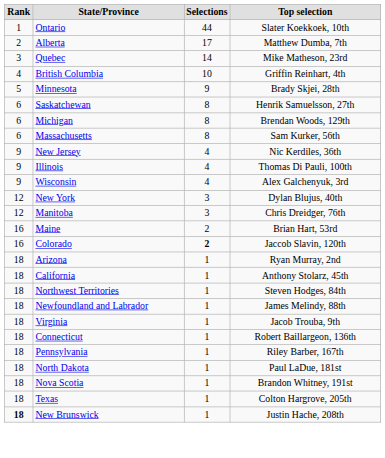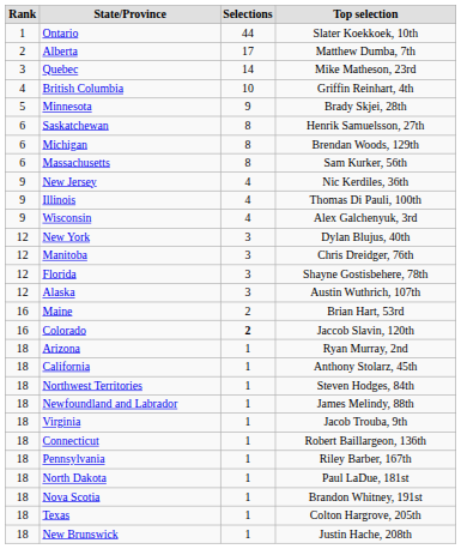 <table class="wikitable" style="text-align: center">
 <tr>
 <th style="background:#e0e0e0; width:2.5em;">Rank</th>
 <th style="background:#e0e0e0; width:15em;">State/Province</th>
 <th style="background:#e0e0e0; width:4em;">Selections</th>
 <th style="background:#e0e0e0; width:15em;">Top selection</th>
 </tr>
 <tr>
 <td>1</td>
 <td style="text-align:left;"> <a href='#'>Ontario</a></td>
 <td>44</td>
 <td>Slater Koekkoek, 10th</td>
 </tr>
 <tr>
 <td>2</td>
 <td style="text-align:left;"> <a href='#'>Alberta</a></td>
 <td>17</td>
 <td>Matthew Dumba, 7th</td>
 </tr>
 <tr>
 <td>3</td>
 <td style="text-align:left;"> <a href='#'>Quebec</a></td>
 <td>14</td>
 <td>Mike Matheson, 23rd</td>
 </tr>
 <tr>
 <td>4</td>
 <td style="text-align:left;"> <a href='#'>British Columbia</a></td>
 <td>10</td>
 <td>Griffin Reinhart, 4th</td>
 </tr>
 <tr>
 <td>5</td>
 <td style="text-align:left;"> <a href='#'>Minnesota</a></td>
 <td>9</td>
 <td>Brady Skjei, 28th</td>
 </tr>
 <tr>
 <td>6</td>
 <td style="text-align:left;"> <a href='#'>Saskatchewan</a></td>
 <td>8</td>
 <td>Henrik Samuelsson, 27th</td>
 </tr>
 <tr>
 <td>6</td>
 <td style="text-align:left;"> <a href='#'>Michigan</a></td>
 <td>8</td>
 <td>Brendan Woods, 129th</td>
 </tr>
 <tr>
 <td>6</td>
 <td style="text-align:left;"> <a href='#'>Massachusetts</a></td>
 <td>8</td>
 <td>Sam Kurker, 56th</td>
 </tr>
 <tr>
 <td>9</td>
 <td style="text-align:left;"> <a href='#'>New Jersey</a></td>
 <td>4</td>
 <td>Nic Kerdiles, 36th</td>
 </tr>
 <tr>
 <td>9</td>
 <td style="text-align:left;"> <a href='#'>Illinois</a></td>
 <td>4</td>
 <td>Thomas Di Pauli, 100th</td>
 </tr>
 <tr>
 <td>9</td>
 <td style="text-align:left;"> <a href='#'>Wisconsin</a></td>
 <td>4</td>
 <td>Alex Galchenyuk, 3rd</td>
 </tr>
 <tr>
 <td>12</td>
 <td style="text-align:left;"> <a href='#'>New York</a></td>
 <td>3</td>
 <td>Dylan Blujus, 40th</td>
 </tr>
 <tr>
 <td>12</td>
 <td style="text-align:left;"> <a href='#'>Manitoba</a></td>
 <td>3</td>
 <td>Chris Dreidger, 76th</td>
 </tr>
 <tr>
+<td>12</td>
+<td style="text-align:left;"> <a href='#'>Florida</a></td>
+<td>3</td>
+<td>Shayne Gostisbehere, 78th</td>
+</tr>
+<tr>
+<td>12</td>
+<td style="text-align:left;"> <a href='#'>Alaska</a></td>
+<td>3</td>
+<td>Austin Wuthrich, 107th</td>
+</tr>
+<tr>
 <td>16</td>
 <td style="text-align:left;"> <a href='#'>Maine</a></td>
 <td>2</td>
 <td>Brian Hart, 53rd</td>
 </tr>
 <tr>
 <td>16</td>
 <td style="text-align:left;"> <a href='#'>Colorado</a></td>
 <td><strong>2</strong></td>
 <td>Jaccob Slavin, 120th</td>
 </tr>
 <tr>
 <td>18</td>
 <td style="text-align:left;"> <a href='#'>Arizona</a></td>
 <td>1</td>
 <td>Ryan Murray, 2nd</td>
 </tr>
 <tr>
 <td>18</td>
 <td style="text-align:left;"> <a href='#'>California</a></td>
 <td>1</td>
 <td>Anthony Stolarz, 45th</td>
 </tr>
 <tr>
 <td>18</td>
 <td style="text-align:left;"> <a href='#'>Northwest Territories</a></td>
 <td>1</td>
 <td>Steven Hodges, 84th</td>
 </tr>
 <tr>
 <td>18</td>
 <td style="text-align:left;"> <a href='#'>Newfoundland and Labrador</a></td>
 <td>1</td>
 <td>James Melindy, 88th</td>
 </tr>
 <tr>
 <td>18</td>
 <td style="text-align:left;"> <a href='#'>Virginia</a></td>
 <td>1</td>
 <td>Jacob Trouba, 9th</td>
 </tr>
 <tr>
 <td>18</td>
 <td style="text-align:left;"> <a href='#'>Connecticut</a></td>
 <td>1</td>
 <td>Robert Baillargeon, 136th</td>
 </tr>
 <tr>
 <td>18</td>
 <td style="text-align:left;"> <a href='#'>Pennsylvania</a></td>
 <td>1</td>
 <td>Riley Barber, 167th</td>
 </tr>
 <tr>
 <td>18</td>
 <td style="text-align:left;"> <a href='#'>North Dakota</a></td>
 <td>1</td>
 <td>Paul LaDue, 181st</td>
 </tr>
 <tr>
 <td>18</td>
 <td style="text-align:left;"> <a href='#'>Nova Scotia</a></td>
 <td>1</td>
 <td>Brandon Whitney, 191st</td>
 </tr>
 <tr>
 <td>18</td>
 <td style="text-align:left;"> <a href='#'>Texas</a></td>
 <td>1</td>
 <td>Colton Hargrove, 205th</td>
 </tr>
 <tr>
-<td><strong>18</strong></td>
+<td>18</td>
 <td style="text-align:left;"> <a href='#'>New Brunswick</a></td>
 <td>1</td>
 <td>Justin Hache, 208th</td>
 </tr>
 </table>
